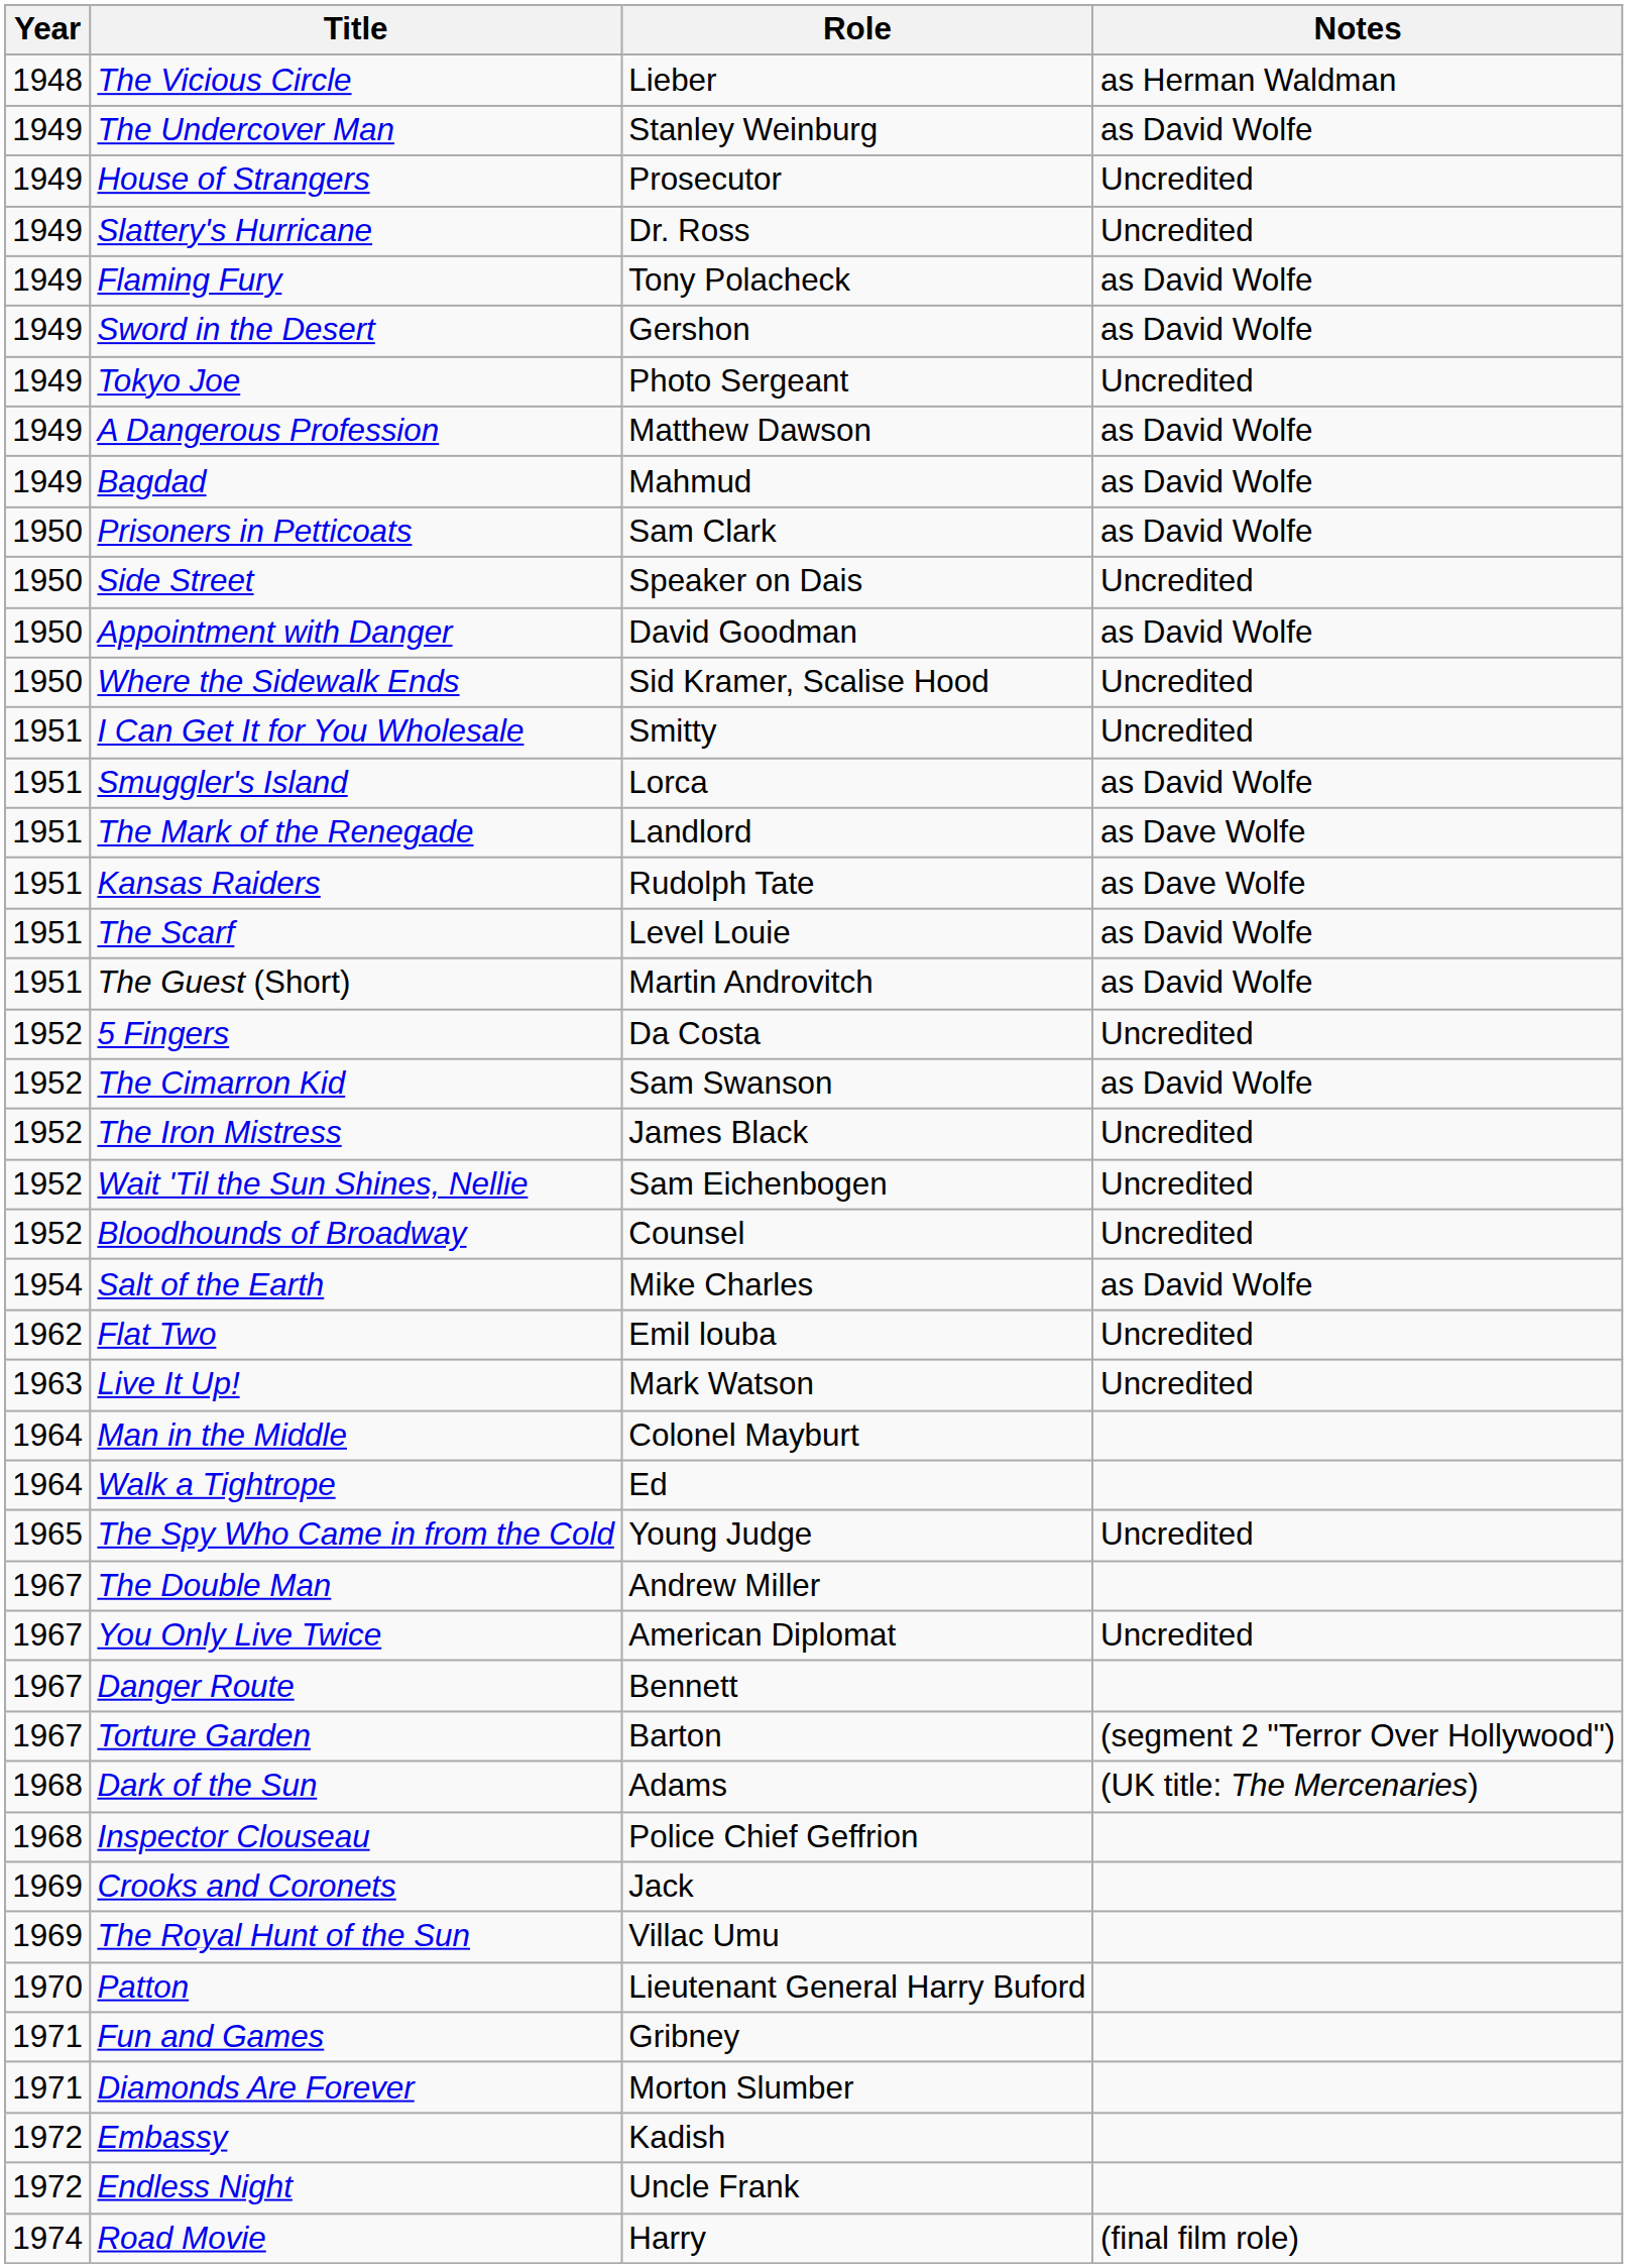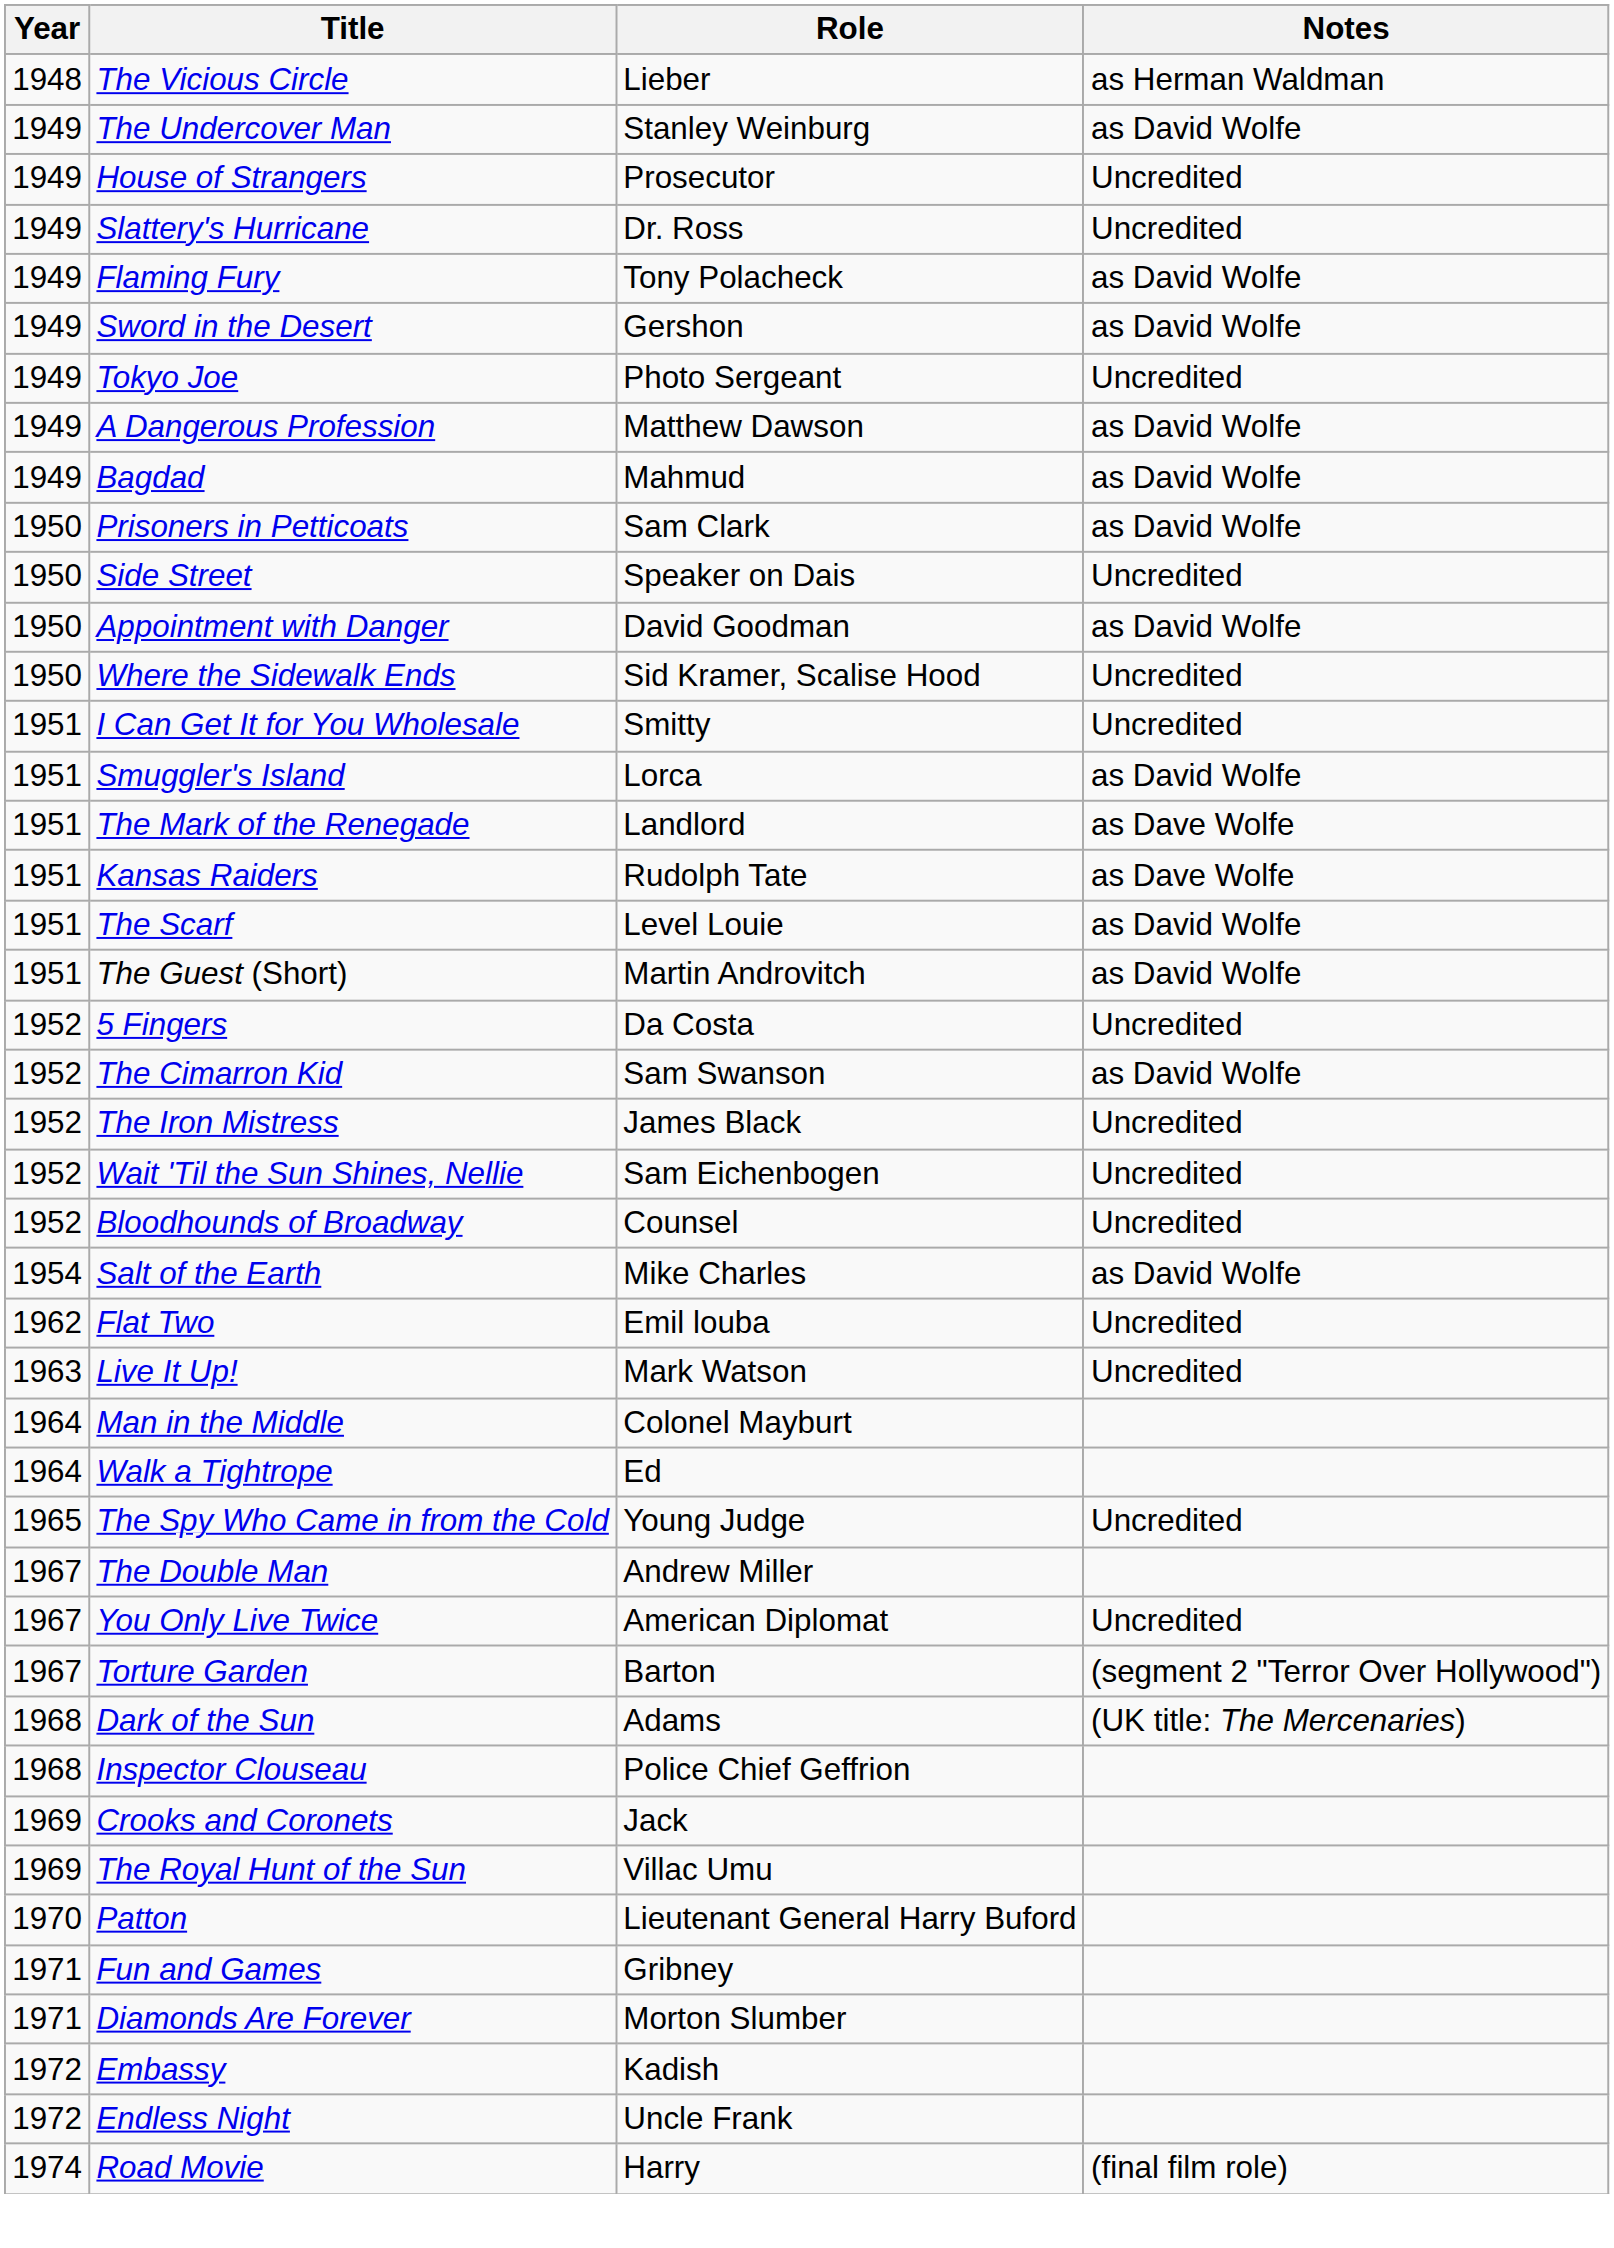 <table class="wikitable">
 <tr>
 <th>Year</th>
 <th>Title</th>
 <th>Role</th>
 <th>Notes</th>
 </tr>
 <tr>
 <td>1948</td>
 <td><em><a href='#'>The Vicious Circle</a></em></td>
 <td>Lieber</td>
 <td>as Herman Waldman</td>
 </tr>
 <tr>
 <td>1949</td>
 <td><em><a href='#'>The Undercover Man</a></em></td>
 <td>Stanley Weinburg</td>
 <td>as David Wolfe</td>
 </tr>
 <tr>
 <td>1949</td>
 <td><em><a href='#'>House of Strangers</a></em></td>
 <td>Prosecutor</td>
 <td>Uncredited</td>
 </tr>
 <tr>
 <td>1949</td>
 <td><em><a href='#'>Slattery's Hurricane</a></em></td>
 <td>Dr. Ross</td>
 <td>Uncredited</td>
 </tr>
 <tr>
 <td>1949</td>
 <td><em><a href='#'>Flaming Fury</a></em></td>
 <td>Tony Polacheck</td>
 <td>as David Wolfe</td>
 </tr>
 <tr>
 <td>1949</td>
 <td><em><a href='#'>Sword in the Desert</a></em></td>
 <td>Gershon</td>
 <td>as David Wolfe</td>
 </tr>
 <tr>
 <td>1949</td>
 <td><em><a href='#'>Tokyo Joe</a></em></td>
 <td>Photo Sergeant</td>
 <td>Uncredited</td>
 </tr>
 <tr>
 <td>1949</td>
 <td><em><a href='#'>A Dangerous Profession</a></em></td>
 <td>Matthew Dawson</td>
 <td>as David Wolfe</td>
 </tr>
 <tr>
 <td>1949</td>
 <td><em><a href='#'>Bagdad</a></em></td>
 <td>Mahmud</td>
 <td>as David Wolfe</td>
 </tr>
 <tr>
 <td>1950</td>
 <td><em><a href='#'>Prisoners in Petticoats</a></em></td>
 <td>Sam Clark</td>
 <td>as David Wolfe</td>
 </tr>
 <tr>
 <td>1950</td>
 <td><em><a href='#'>Side Street</a></em></td>
 <td>Speaker on Dais</td>
 <td>Uncredited</td>
 </tr>
 <tr>
 <td>1950</td>
 <td><em><a href='#'>Appointment with Danger</a></em></td>
 <td>David Goodman</td>
 <td>as David Wolfe</td>
 </tr>
 <tr>
 <td>1950</td>
 <td><em><a href='#'>Where the Sidewalk Ends</a></em></td>
 <td>Sid Kramer, Scalise Hood</td>
 <td>Uncredited</td>
 </tr>
 <tr>
 <td>1951</td>
 <td><em><a href='#'>I Can Get It for You Wholesale</a></em></td>
 <td>Smitty</td>
 <td>Uncredited</td>
 </tr>
 <tr>
 <td>1951</td>
 <td><em><a href='#'>Smuggler's Island</a></em></td>
 <td>Lorca</td>
 <td>as David Wolfe</td>
 </tr>
 <tr>
 <td>1951</td>
 <td><em><a href='#'>The Mark of the Renegade</a></em></td>
 <td>Landlord</td>
 <td>as Dave Wolfe</td>
 </tr>
 <tr>
 <td>1951</td>
 <td><em><a href='#'>Kansas Raiders</a></em></td>
 <td>Rudolph Tate</td>
 <td>as Dave Wolfe</td>
 </tr>
 <tr>
 <td>1951</td>
 <td><em><a href='#'>The Scarf</a></em></td>
 <td>Level Louie</td>
 <td>as David Wolfe</td>
 </tr>
 <tr>
 <td>1951</td>
 <td><em>The Guest</em> (Short)</td>
 <td>Martin Androvitch</td>
 <td>as David Wolfe</td>
 </tr>
 <tr>
 <td>1952</td>
 <td><em><a href='#'>5 Fingers</a></em></td>
 <td>Da Costa</td>
 <td>Uncredited</td>
 </tr>
 <tr>
 <td>1952</td>
 <td><em><a href='#'>The Cimarron Kid</a></em></td>
 <td>Sam Swanson</td>
 <td>as David Wolfe</td>
 </tr>
 <tr>
 <td>1952</td>
 <td><em><a href='#'>The Iron Mistress</a></em></td>
 <td>James Black</td>
 <td>Uncredited</td>
 </tr>
 <tr>
 <td>1952</td>
 <td><em><a href='#'>Wait 'Til the Sun Shines, Nellie</a></em></td>
 <td>Sam Eichenbogen</td>
 <td>Uncredited</td>
 </tr>
 <tr>
 <td>1952</td>
 <td><em><a href='#'>Bloodhounds of Broadway</a></em></td>
 <td>Counsel</td>
 <td>Uncredited</td>
 </tr>
 <tr>
 <td>1954</td>
 <td><em><a href='#'>Salt of the Earth</a></em></td>
 <td>Mike Charles</td>
 <td>as David Wolfe</td>
 </tr>
 <tr>
 <td>1962</td>
 <td><em><a href='#'>Flat Two</a></em></td>
 <td>Emil louba</td>
 <td>Uncredited</td>
 </tr>
 <tr>
 <td>1963</td>
 <td><em><a href='#'>Live It Up!</a></em></td>
 <td>Mark Watson</td>
 <td>Uncredited</td>
 </tr>
 <tr>
 <td>1964</td>
 <td><em><a href='#'>Man in the Middle</a></em></td>
 <td>Colonel Mayburt</td>
 <td></td>
 </tr>
 <tr>
 <td>1964</td>
 <td><em><a href='#'>Walk a Tightrope</a></em></td>
 <td>Ed</td>
 <td></td>
 </tr>
 <tr>
 <td>1965</td>
 <td><em><a href='#'>The Spy Who Came in from the Cold</a></em></td>
 <td>Young Judge</td>
 <td>Uncredited</td>
 </tr>
 <tr>
 <td>1967</td>
 <td><em><a href='#'>The Double Man</a></em></td>
 <td>Andrew Miller</td>
 <td></td>
 </tr>
 <tr>
 <td>1967</td>
 <td><em><a href='#'>You Only Live Twice</a></em></td>
 <td>American Diplomat</td>
 <td>Uncredited</td>
 </tr>
 <tr>
 <td>1967</td>
-<td><em><a href='#'>Danger Route</a></em></td>
-<td>Bennett</td>
-<td></td>
-</tr>
-<tr>
-<td>1967</td>
 <td><em><a href='#'>Torture Garden</a></em></td>
 <td>Barton</td>
 <td>(segment 2 "Terror Over Hollywood")</td>
 </tr>
 <tr>
 <td>1968</td>
 <td><em><a href='#'>Dark of the Sun</a></em></td>
 <td>Adams</td>
 <td>(UK title: <em>The Mercenaries</em>)</td>
 </tr>
 <tr>
 <td>1968</td>
 <td><em><a href='#'>Inspector Clouseau</a></em></td>
 <td>Police Chief Geffrion</td>
 <td></td>
 </tr>
 <tr>
 <td>1969</td>
 <td><em><a href='#'>Crooks and Coronets</a></em></td>
 <td>Jack</td>
 <td></td>
 </tr>
 <tr>
 <td>1969</td>
 <td><em><a href='#'>The Royal Hunt of the Sun</a></em></td>
 <td>Villac Umu</td>
 <td></td>
 </tr>
 <tr>
 <td>1970</td>
 <td><em><a href='#'>Patton</a></em></td>
 <td>Lieutenant General Harry Buford</td>
 <td></td>
 </tr>
 <tr>
 <td>1971</td>
 <td><em><a href='#'>Fun and Games</a></em></td>
 <td>Gribney</td>
 <td></td>
 </tr>
 <tr>
 <td>1971</td>
 <td><em><a href='#'>Diamonds Are Forever</a></em></td>
 <td>Morton Slumber</td>
 <td></td>
 </tr>
 <tr>
 <td>1972</td>
 <td><em><a href='#'>Embassy</a></em></td>
 <td>Kadish</td>
 <td></td>
 </tr>
 <tr>
 <td>1972</td>
 <td><em><a href='#'>Endless Night</a></em></td>
 <td>Uncle Frank</td>
 <td></td>
 </tr>
 <tr>
 <td>1974</td>
 <td><em><a href='#'>Road Movie</a></em></td>
 <td>Harry</td>
 <td>(final film role)</td>
 </tr>
 </table>
